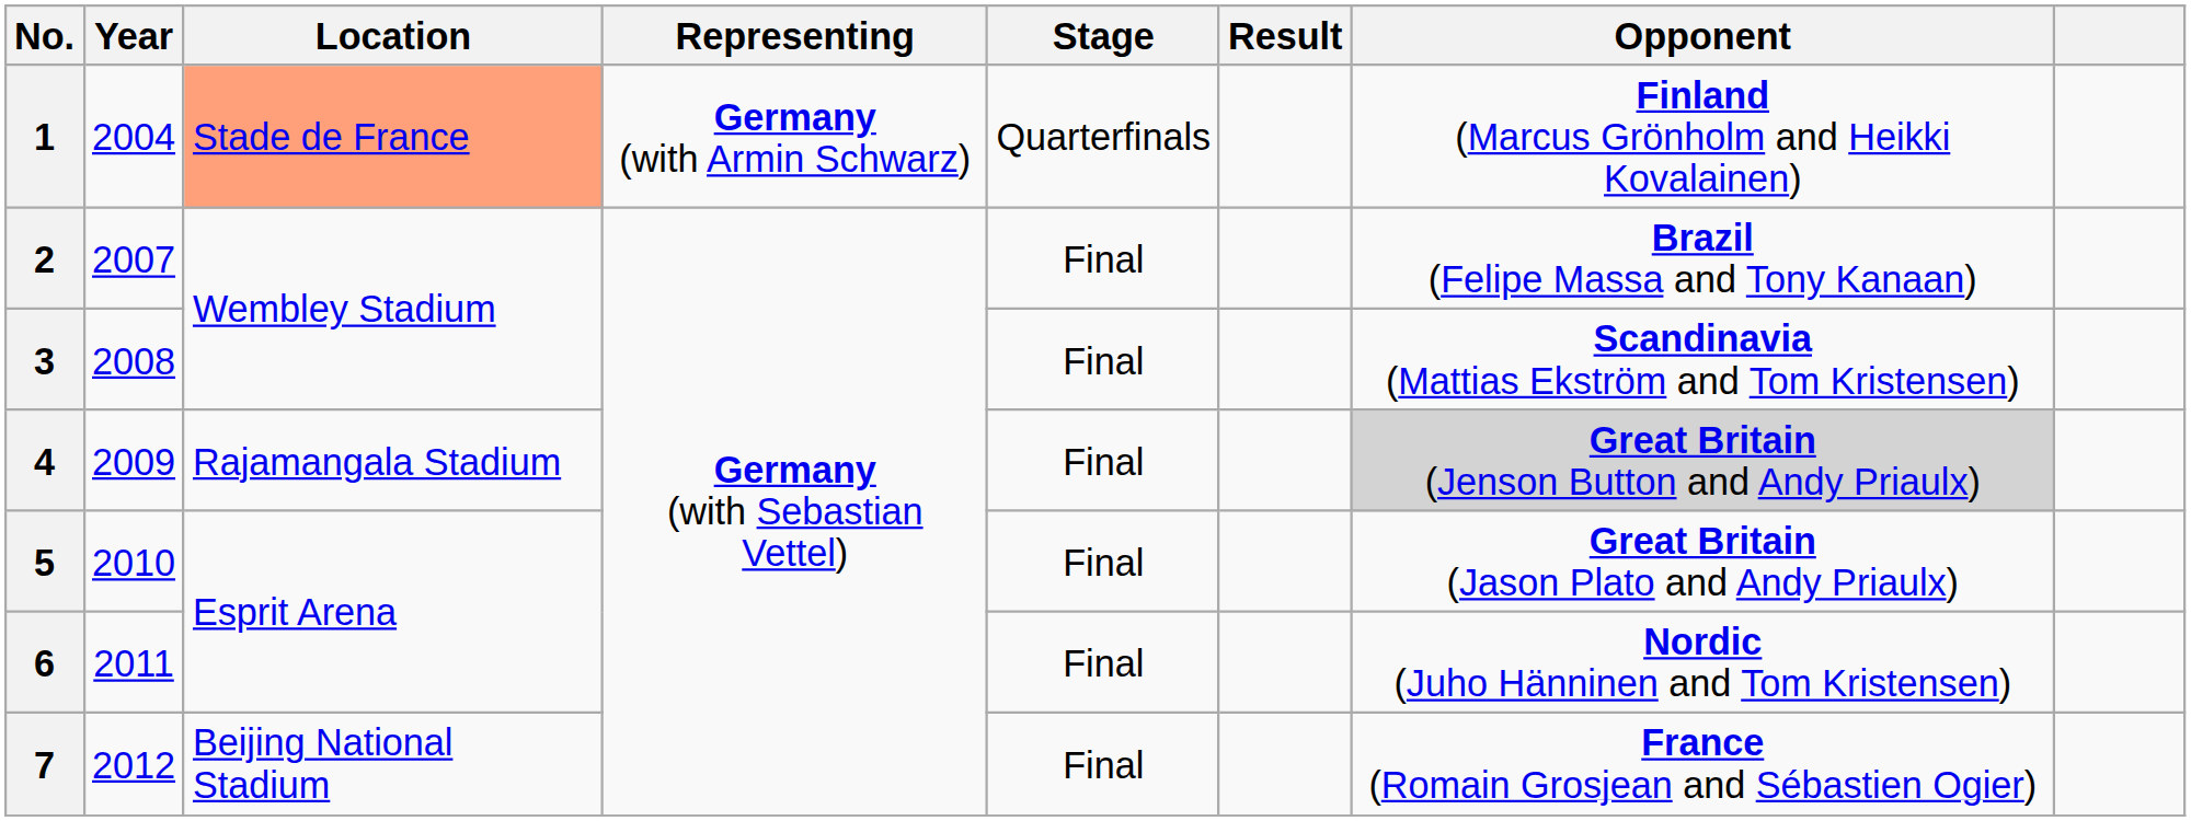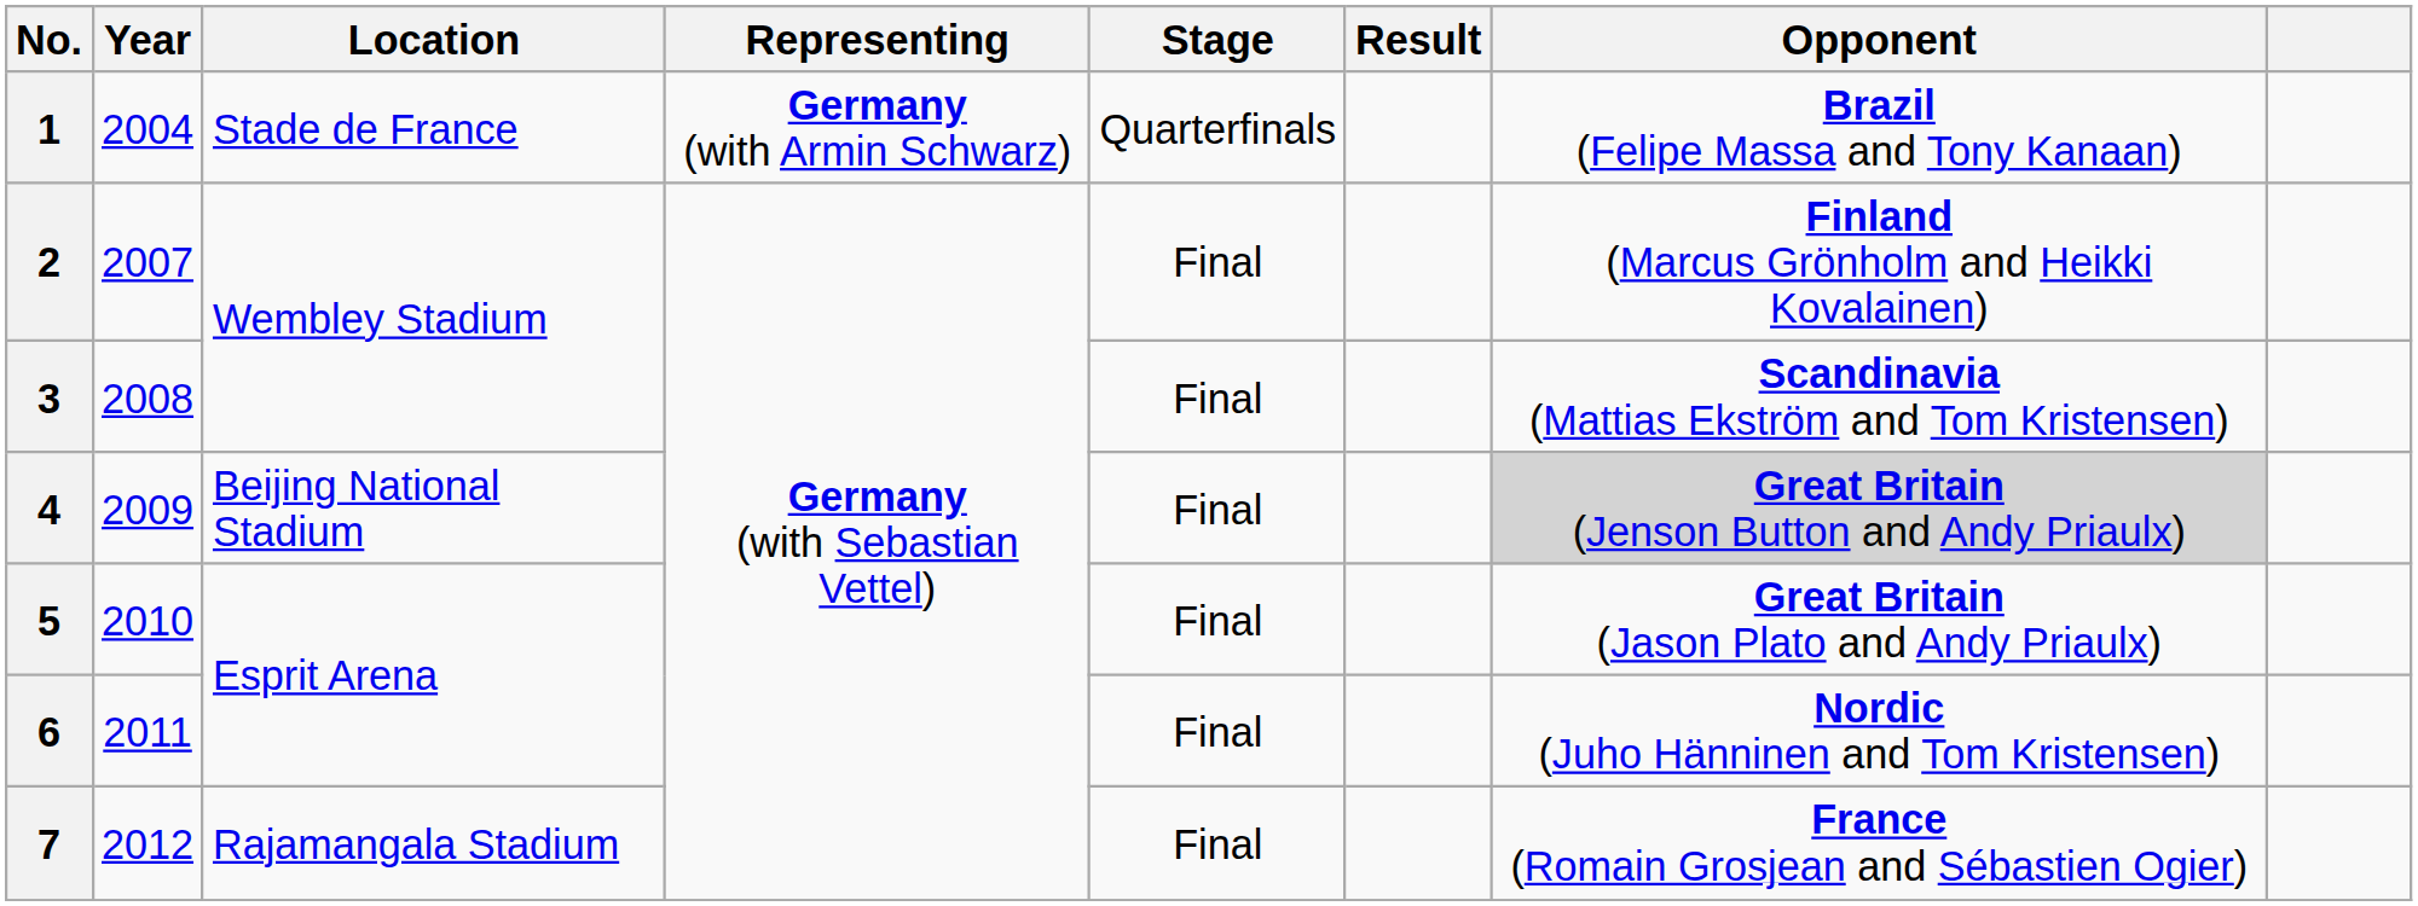 <table class="wikitable sortable" style="font-size:95%; width:70%;">
 <tr>
 <th>No.</th>
 <th>Year</th>
 <th>Location</th>
 <th>Representing</th>
 <th>Stage</th>
 <th>Result</th>
 <th>Opponent</th>
 <th class="unsortable" style="width:3em;"></th>
 </tr>
 <tr>
 <th>1</th>
 <td style="text-align:center;"><a href='#'>2004</a></td>
-<td style="background: lightsalmon;"><a href='#'>Stade de France</a></td>
+<td><a href='#'>Stade de France</a></td>
 <td style="text-align:center;"><strong><a href='#'>Germany</a></strong><br>(with <a href='#'>Armin Schwarz</a>)</td>
 <td style="text-align:center;">Quarterfinals</td>
 <td></td>
-<td style="text-align:center;"><strong><a href='#'>Finland</a></strong><br>(<a href='#'>Marcus Grönholm</a> and <a href='#'>Heikki Kovalainen</a>)</td>
+<td style="text-align:center;"><strong><a href='#'>Brazil</a></strong><br>(<a href='#'>Felipe Massa</a> and <a href='#'>Tony Kanaan</a>)</td>
 <td style="text-align:center;"></td>
 </tr>
 <tr>
 <th>2</th>
 <td style="text-align:center;"><a href='#'>2007</a></td>
 <td rowspan="2"><a href='#'>Wembley Stadium</a></td>
 <td rowspan="6" style="text-align:center;"><strong><a href='#'>Germany</a></strong><br>(with <a href='#'>Sebastian Vettel</a>)</td>
 <td style="text-align:center;">Final</td>
 <td></td>
-<td style="text-align:center;"><strong><a href='#'>Brazil</a></strong><br>(<a href='#'>Felipe Massa</a> and <a href='#'>Tony Kanaan</a>)</td>
+<td style="text-align:center;"><strong><a href='#'>Finland</a></strong><br>(<a href='#'>Marcus Grönholm</a> and <a href='#'>Heikki Kovalainen</a>)</td>
 <td style="text-align:center;"></td>
 </tr>
 <tr>
 <th>3</th>
 <td style="text-align:center;"><a href='#'>2008</a></td>
 <td style="text-align:center;">Final</td>
 <td></td>
 <td style="text-align:center;"><strong><a href='#'>Scandinavia</a></strong><br>(<a href='#'>Mattias Ekström</a> and <a href='#'>Tom Kristensen</a>)</td>
 <td style="text-align:center;"></td>
 </tr>
 <tr>
 <th>4</th>
 <td style="text-align:center;"><a href='#'>2009</a></td>
-<td><a href='#'>Rajamangala Stadium</a></td>
+<td><a href='#'>Beijing National Stadium</a></td>
 <td style="text-align:center;">Final</td>
 <td></td>
 <td style="background: lightgrey; text-align:center;"><strong><a href='#'>Great Britain</a></strong><br>(<a href='#'>Jenson Button</a> and <a href='#'>Andy Priaulx</a>)</td>
 <td style="text-align:center;"></td>
 </tr>
 <tr>
 <th>5</th>
 <td style="text-align:center;"><a href='#'>2010</a></td>
 <td rowspan="2"><a href='#'>Esprit Arena</a></td>
 <td style="text-align:center;">Final</td>
 <td></td>
 <td style="text-align:center;"><strong><a href='#'>Great Britain</a></strong><br>(<a href='#'>Jason Plato</a> and <a href='#'>Andy Priaulx</a>)</td>
 <td style="text-align:center;"></td>
 </tr>
 <tr>
 <th>6</th>
 <td style="text-align:center;"><a href='#'>2011</a></td>
 <td style="text-align:center;">Final</td>
 <td></td>
 <td style="text-align:center;"><strong><a href='#'>Nordic</a></strong><br>(<a href='#'>Juho Hänninen</a> and <a href='#'>Tom Kristensen</a>)</td>
 <td style="text-align:center;"></td>
 </tr>
 <tr>
 <th>7</th>
 <td style="text-align:center;"><a href='#'>2012</a></td>
-<td><a href='#'>Beijing National Stadium</a></td>
+<td><a href='#'>Rajamangala Stadium</a></td>
 <td style="text-align:center;">Final</td>
 <td></td>
 <td style="text-align:center;"><strong><a href='#'>France</a></strong><br>(<a href='#'>Romain Grosjean</a> and <a href='#'>Sébastien Ogier</a>)</td>
 <td style="text-align:center;"></td>
 </tr>
 <tr>
 </tr>
 </table>
